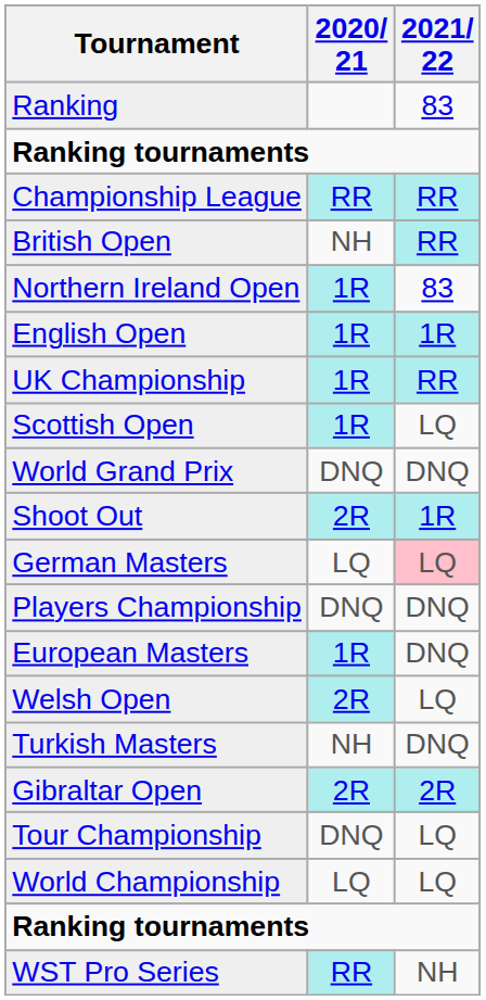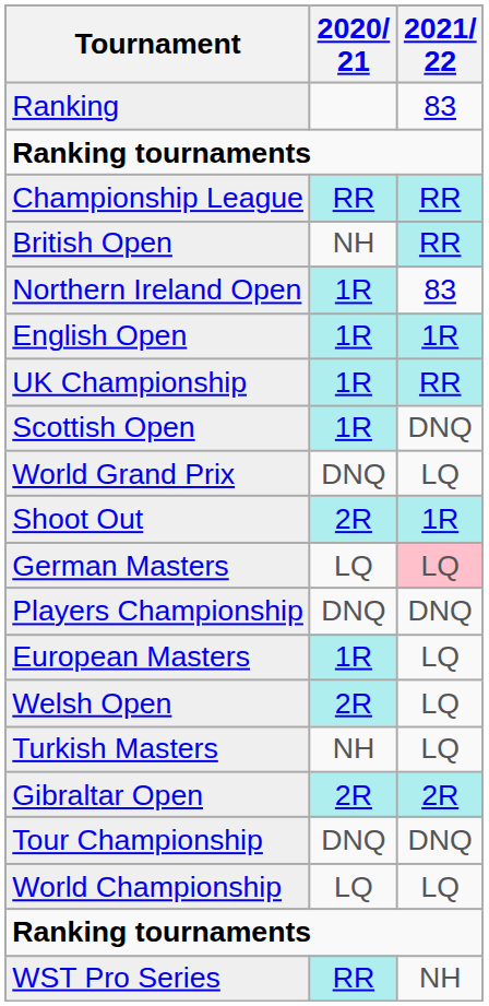 <table class="wikitable" style="font-size:85%;">
 <tr>
 <th>Tournament</th>
 <th><a href='#'>2020/<br>21</a></th>
 <th><a href='#'>2021/<br>22</a></th>
 </tr>
 <tr>
 <td style="background:#EFEFEF;"><a href='#'>Ranking</a></td>
 <td align="center"></td>
 <td align="center"><a href='#'>83</a></td>
 </tr>
 <tr>
 <td colspan="10"><strong>Ranking tournaments</strong></td>
 </tr>
 <tr>
 <td style="background:#EFEFEF;"><a href='#'>Championship League</a></td>
 <td align="center" style="background:#afeeee;"><a href='#'>RR</a></td>
 <td align="center" style="background:#afeeee;"><a href='#'>RR</a></td>
 </tr>
 <tr>
 <td style="background:#EFEFEF;"><a href='#'>British Open</a></td>
 <td align="center" style="color:#555555;">NH</td>
 <td align="center" style="background:#afeeee;"><a href='#'>RR</a></td>
 </tr>
 <tr>
 <td style="background:#EFEFEF;"><a href='#'>Northern Ireland Open</a></td>
 <td align="center" style="background:#afeeee;"><a href='#'>1R</a></td>
 <td align="center"><a href='#'>83</a></td>
 </tr>
 <tr>
 <td style="background:#EFEFEF;"><a href='#'>English Open</a></td>
 <td align="center" style="background:#afeeee;"><a href='#'>1R</a></td>
 <td align="center" style="background:#afeeee;"><a href='#'>1R</a></td>
 </tr>
 <tr>
 <td style="background:#EFEFEF;"><a href='#'>UK Championship</a></td>
 <td align="center" style="background:#afeeee;"><a href='#'>1R</a></td>
 <td align="center" style="background:#afeeee;"><a href='#'>RR</a></td>
 </tr>
 <tr>
 <td style="background:#EFEFEF;"><a href='#'>Scottish Open</a></td>
 <td align="center" style="background:#afeeee;"><a href='#'>1R</a></td>
-<td align="center" style="color:#555555;">LQ</td>
+<td align="center" style="color:#555555;">DNQ</td>
 </tr>
 <tr>
 <td style="background:#EFEFEF;"><a href='#'>World Grand Prix</a></td>
 <td align="center" style="color:#555555;">DNQ</td>
-<td align="center" style="color:#555555;">DNQ</td>
+<td align="center" style="color:#555555;">LQ</td>
 </tr>
 <tr>
 <td style="background:#EFEFEF;"><a href='#'>Shoot Out</a></td>
 <td align="center" style="background:#afeeee;"><a href='#'>2R</a></td>
 <td align="center" style="background:#afeeee;"><a href='#'>1R</a></td>
 </tr>
 <tr>
 <td style="background:#EFEFEF;"><a href='#'>German Masters</a></td>
 <td align="center" style="color:#555555;">LQ</td>
 <td align="center" style="background: pink; color:#555555;">LQ</td>
 </tr>
 <tr>
 <td style="background:#EFEFEF;"><a href='#'>Players Championship</a></td>
 <td align="center" style="color:#555555;">DNQ</td>
 <td align="center" style="color:#555555;">DNQ</td>
 </tr>
 <tr>
 <td style="background:#EFEFEF;"><a href='#'>European Masters</a></td>
 <td align="center" style="background:#afeeee;"><a href='#'>1R</a></td>
-<td align="center" style="color:#555555;">DNQ</td>
+<td align="center" style="color:#555555;">LQ</td>
 </tr>
 <tr>
 <td style="background:#EFEFEF;"><a href='#'>Welsh Open</a></td>
 <td align="center" style="background:#afeeee;"><a href='#'>2R</a></td>
 <td align="center" style="color:#555555;">LQ</td>
 </tr>
 <tr>
 <td style="background:#EFEFEF;"><a href='#'>Turkish Masters</a></td>
 <td align="center" style="color:#555555;">NH</td>
-<td align="center" style="color:#555555;">DNQ</td>
+<td align="center" style="color:#555555;">LQ</td>
 </tr>
 <tr>
 <td style="background:#EFEFEF;"><a href='#'>Gibraltar Open</a></td>
 <td align="center" style="background:#afeeee;"><a href='#'>2R</a></td>
 <td align="center" style="background:#afeeee;"><a href='#'>2R</a></td>
 </tr>
 <tr>
 <td style="background:#EFEFEF;"><a href='#'>Tour Championship</a></td>
 <td align="center" style="color:#555555;">DNQ</td>
-<td align="center" style="color:#555555;">LQ</td>
+<td align="center" style="color:#555555;">DNQ</td>
 </tr>
 <tr>
 <td style="background:#EFEFEF;"><a href='#'>World Championship</a></td>
 <td align="center" style="color:#555555;">LQ</td>
 <td align="center" style="color:#555555;">LQ</td>
 </tr>
 <tr>
 <td colspan="10"><strong>Ranking tournaments</strong></td>
 </tr>
 <tr>
 <td style="background:#EFEFEF;"><a href='#'>WST Pro Series</a></td>
 <td align="center" style="background:#afeeee;"><a href='#'>RR</a></td>
 <td align="center" style="color:#555555;">NH</td>
 </tr>
 </table>
